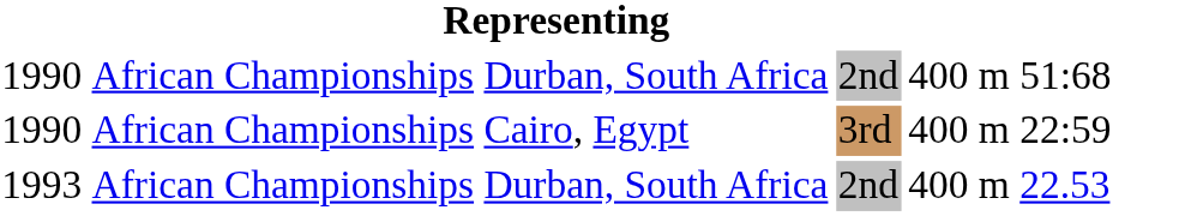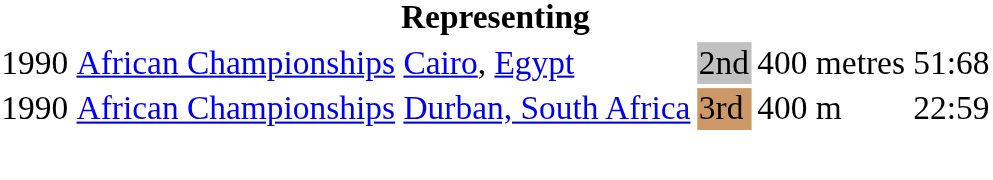 <table>
 <tr>
 <th colspan="6">Representing </th>
 </tr>
 <tr>
 <td>1990</td>
 <td><a href='#'>African Championships</a></td>
-<td><a href='#'>Durban, South Africa</a></td>
+<td><a href='#'>Cairo</a>, <a href='#'>Egypt</a></td>
 <td bgcolor="silver">2nd</td>
-<td>400 m</td>
+<td>400 metres</td>
 <td>51:68</td>
 </tr>
 <tr>
 <td>1990</td>
 <td><a href='#'>African Championships</a></td>
-<td><a href='#'>Cairo</a>, <a href='#'>Egypt</a></td>
+<td><a href='#'>Durban, South Africa</a></td>
 <td bgcolor="cc9966">3rd</td>
 <td>400 m</td>
 <td>22:59</td>
 </tr>
-<tr>
-<td>1993</td>
-<td><a href='#'>African Championships</a></td>
-<td><a href='#'>Durban, South Africa</a></td>
-<td bgcolor="silver">2nd</td>
-<td>400 m</td>
-<td><a href='#'>22.53</a></td>
-</tr>
 </table>
